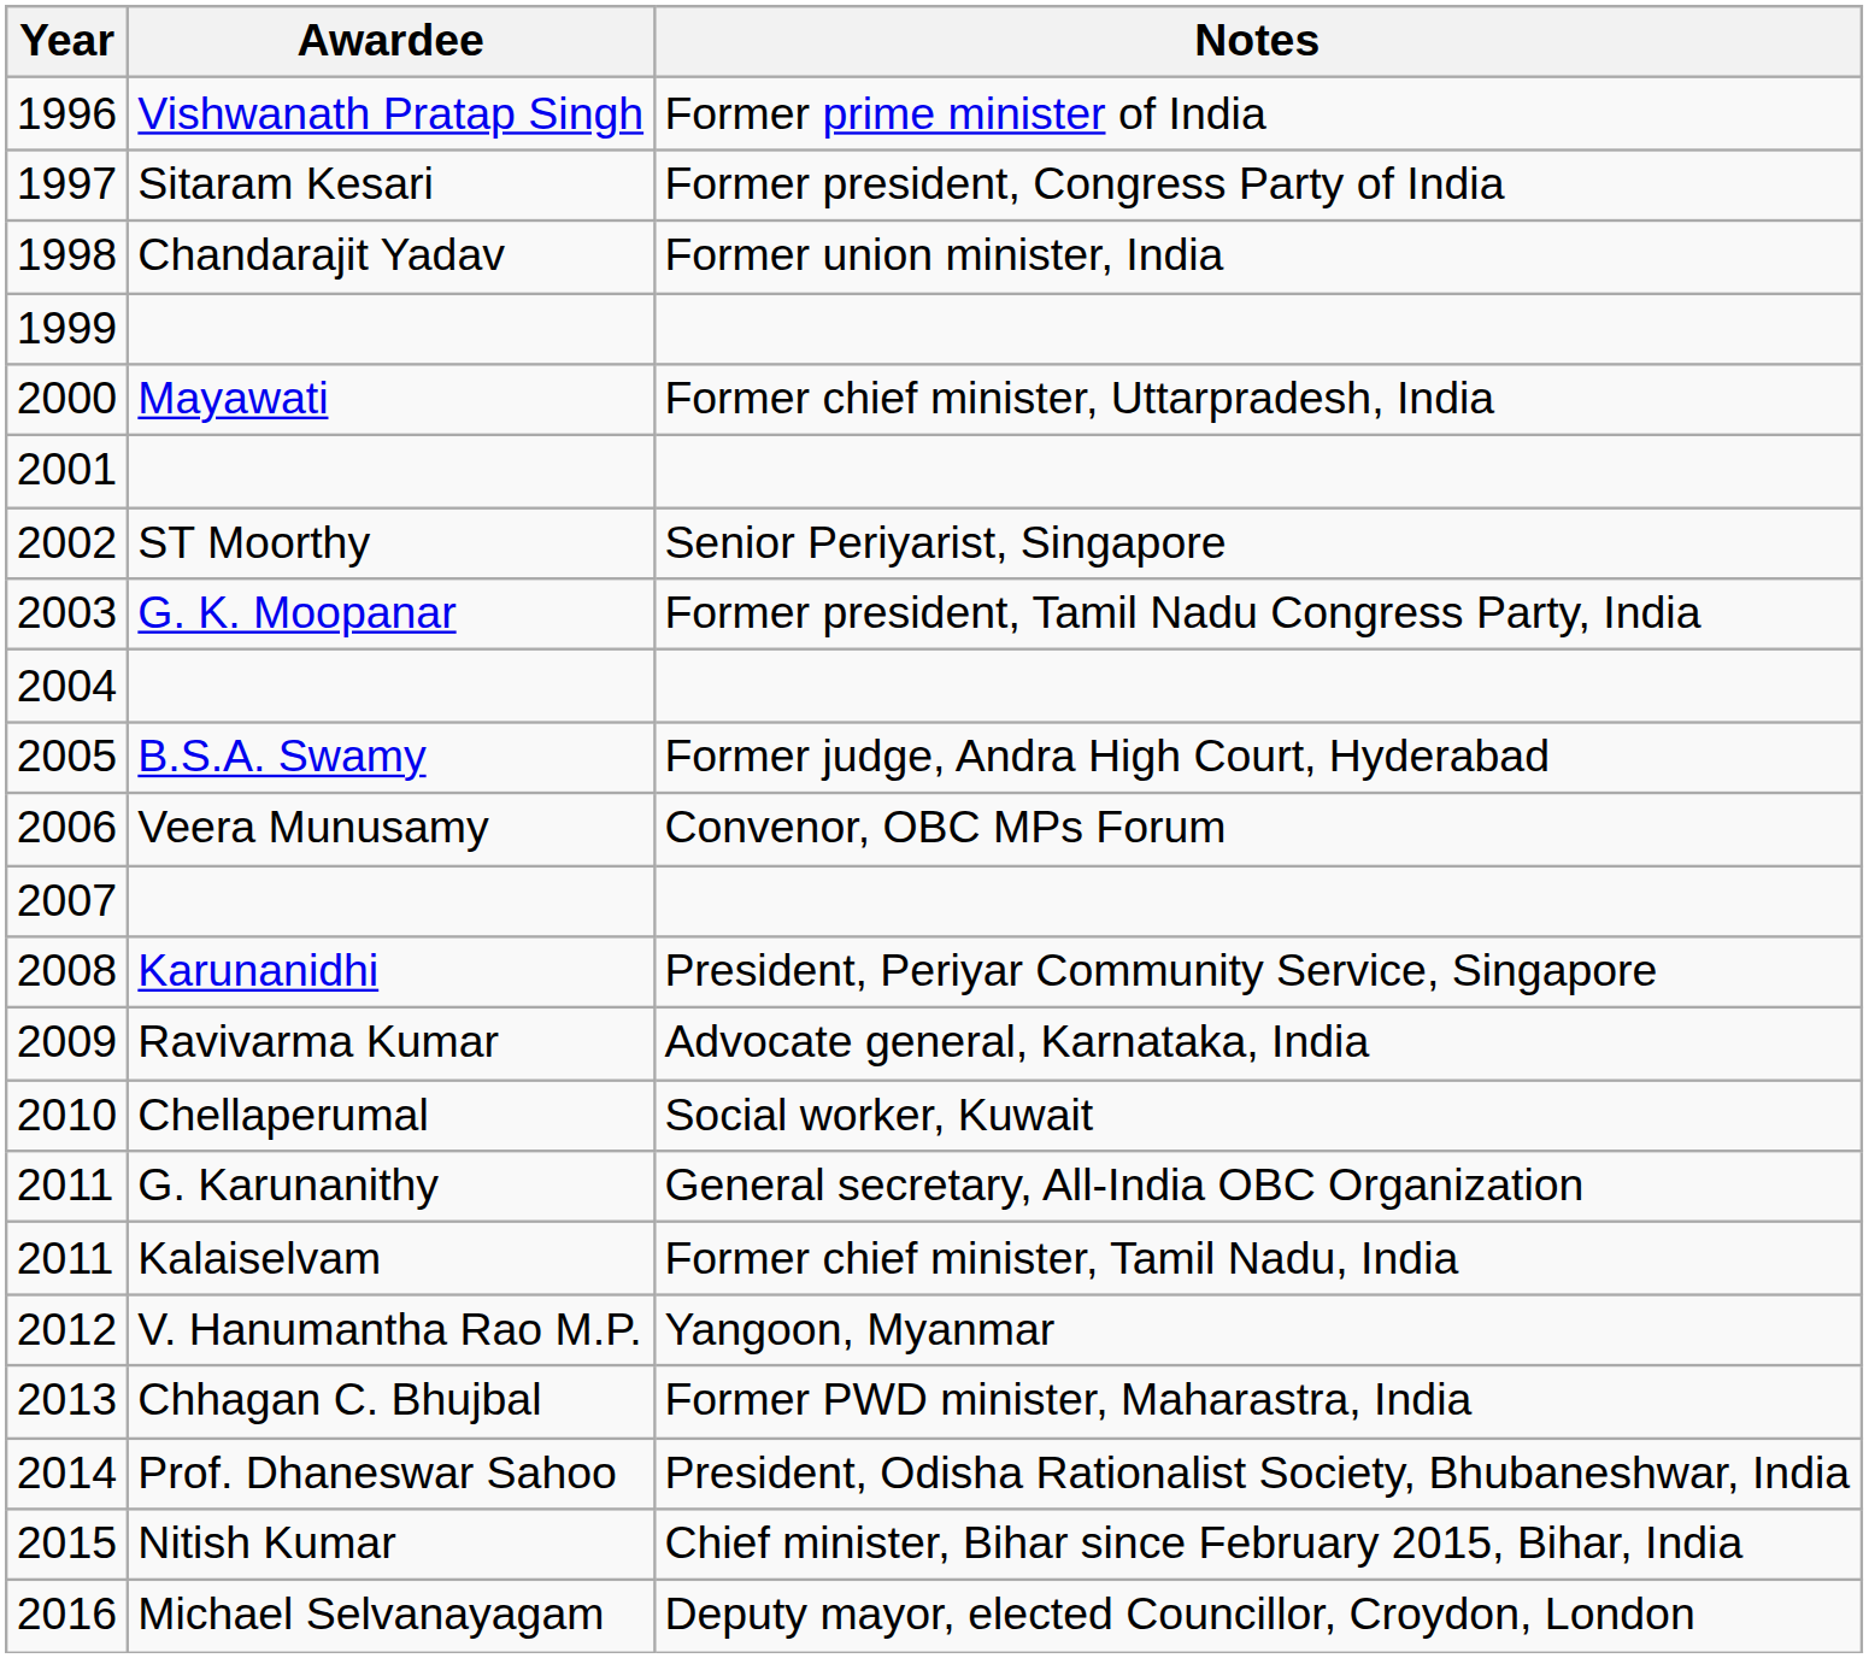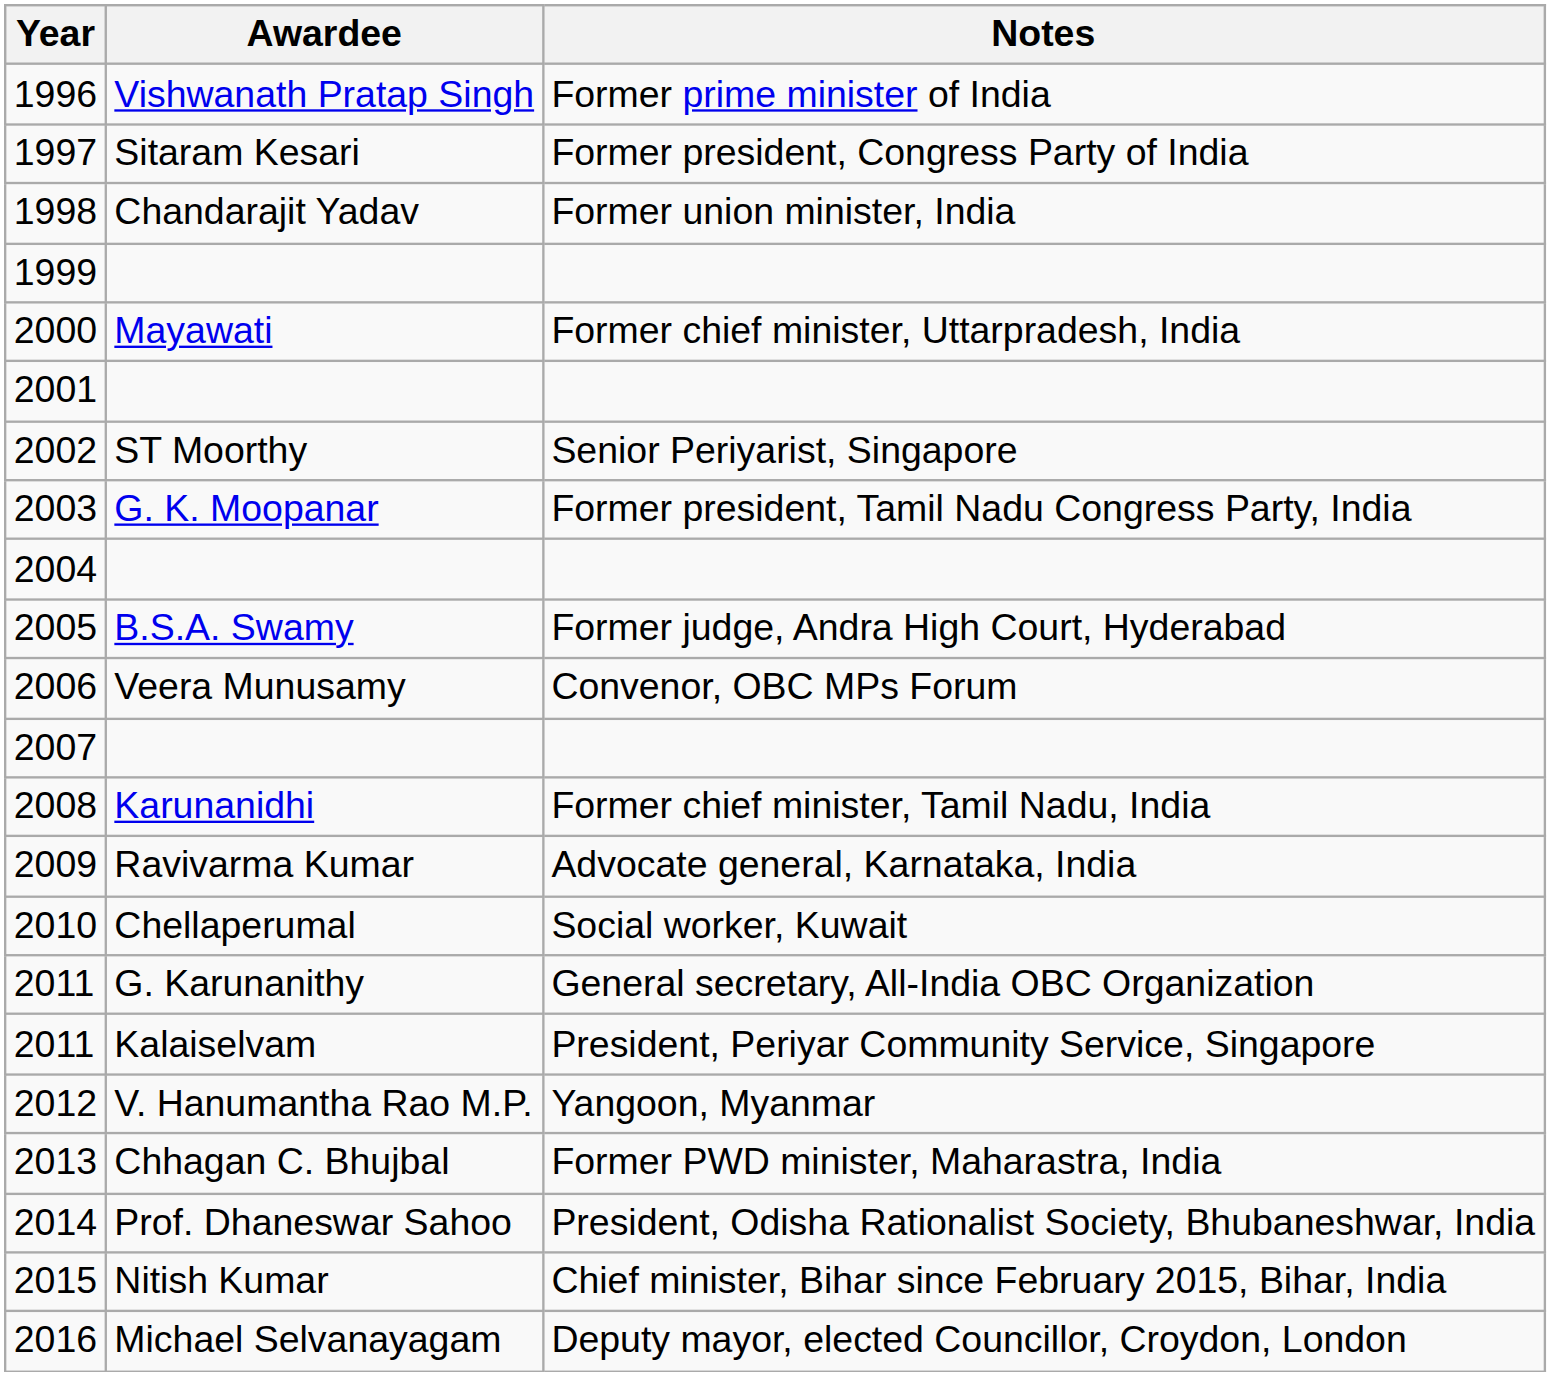 <table class="wikitable">
 <tr style="background:#ccc; text-align:center;">
 <th>Year</th>
 <th>Awardee</th>
 <th>Notes</th>
 </tr>
 <tr>
 <td>1996</td>
 <td><a href='#'>Vishwanath Pratap Singh</a></td>
 <td>Former <a href='#'>prime minister</a> of India</td>
 </tr>
 <tr>
 <td>1997</td>
 <td>Sitaram Kesari</td>
 <td>Former president, Congress Party of India</td>
 </tr>
 <tr>
 <td>1998</td>
 <td>Chandarajit Yadav</td>
 <td>Former union minister, India</td>
 </tr>
 <tr>
 <td>1999</td>
 <td></td>
 <td></td>
 </tr>
 <tr>
 <td>2000</td>
 <td><a href='#'>Mayawati</a></td>
 <td>Former chief minister, Uttarpradesh, India</td>
 </tr>
 <tr>
 <td>2001</td>
 <td></td>
 <td></td>
 </tr>
 <tr>
 <td>2002</td>
 <td>ST Moorthy</td>
 <td>Senior Periyarist, Singapore</td>
 </tr>
 <tr>
 <td>2003</td>
 <td><a href='#'>G. K. Moopanar</a></td>
 <td>Former president, Tamil Nadu Congress Party, India</td>
 </tr>
 <tr>
 <td>2004</td>
 <td></td>
 <td></td>
 </tr>
 <tr>
 <td>2005</td>
 <td><a href='#'>B.S.A. Swamy</a></td>
 <td>Former judge, Andra High Court, Hyderabad</td>
 </tr>
 <tr>
 <td>2006</td>
 <td>Veera Munusamy</td>
 <td>Convenor, OBC MPs Forum</td>
 </tr>
 <tr>
 <td>2007</td>
 <td></td>
 <td></td>
 </tr>
 <tr>
 <td>2008</td>
 <td><a href='#'>Karunanidhi</a></td>
-<td>President, Periyar Community Service, Singapore</td>
+<td>Former chief minister, Tamil Nadu, India</td>
 </tr>
 <tr>
 <td>2009</td>
 <td>Ravivarma Kumar</td>
 <td>Advocate general, Karnataka, India</td>
 </tr>
 <tr>
 <td>2010</td>
 <td>Chellaperumal</td>
 <td>Social worker, Kuwait</td>
 </tr>
 <tr>
 <td>2011</td>
 <td>G. Karunanithy</td>
 <td>General secretary, All-India OBC Organization</td>
 </tr>
 <tr>
 <td>2011</td>
 <td>Kalaiselvam</td>
-<td>Former chief minister, Tamil Nadu, India</td>
+<td>President, Periyar Community Service, Singapore</td>
 </tr>
 <tr>
 <td>2012</td>
 <td>V. Hanumantha Rao M.P.</td>
 <td>Yangoon, Myanmar</td>
 </tr>
 <tr>
 <td>2013</td>
 <td>Chhagan C. Bhujbal</td>
 <td>Former PWD minister, Maharastra, India</td>
 </tr>
 <tr>
 <td>2014</td>
 <td>Prof. Dhaneswar Sahoo</td>
 <td>President, Odisha Rationalist Society, Bhubaneshwar, India</td>
 </tr>
 <tr>
 <td>2015</td>
 <td>Nitish Kumar</td>
 <td>Chief minister, Bihar since February 2015, Bihar, India</td>
 </tr>
 <tr>
 <td>2016</td>
 <td>Michael Selvanayagam</td>
 <td>Deputy mayor, elected Councillor, Croydon, London</td>
 </tr>
 </table>
